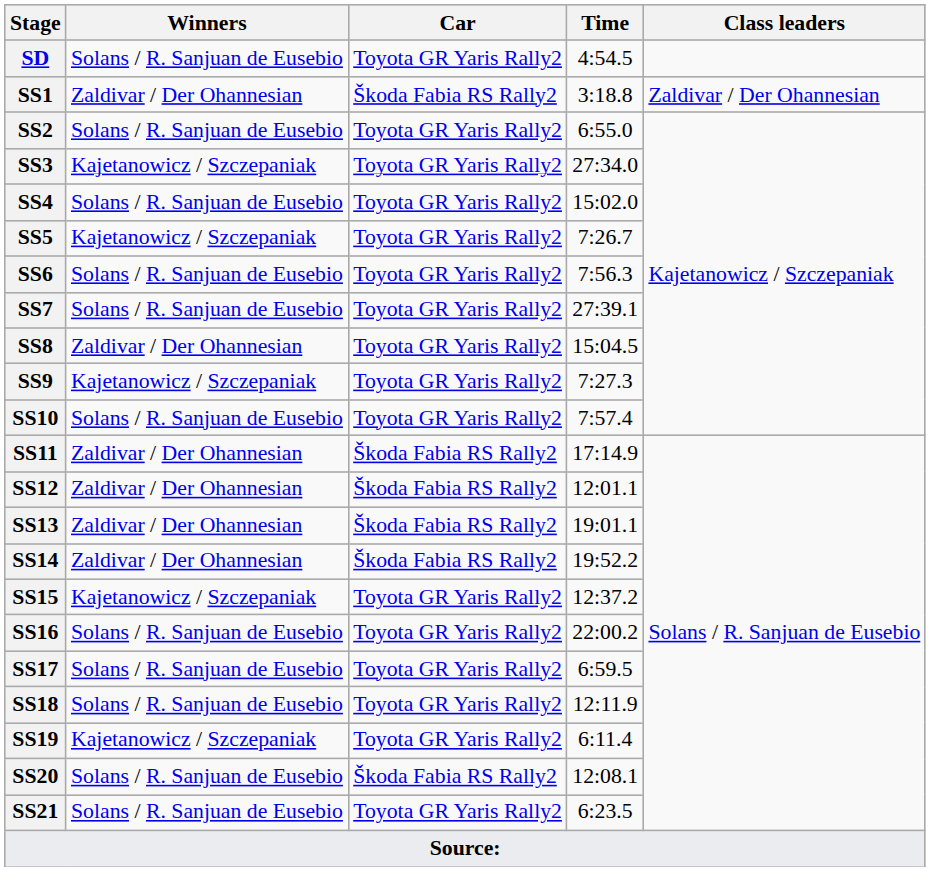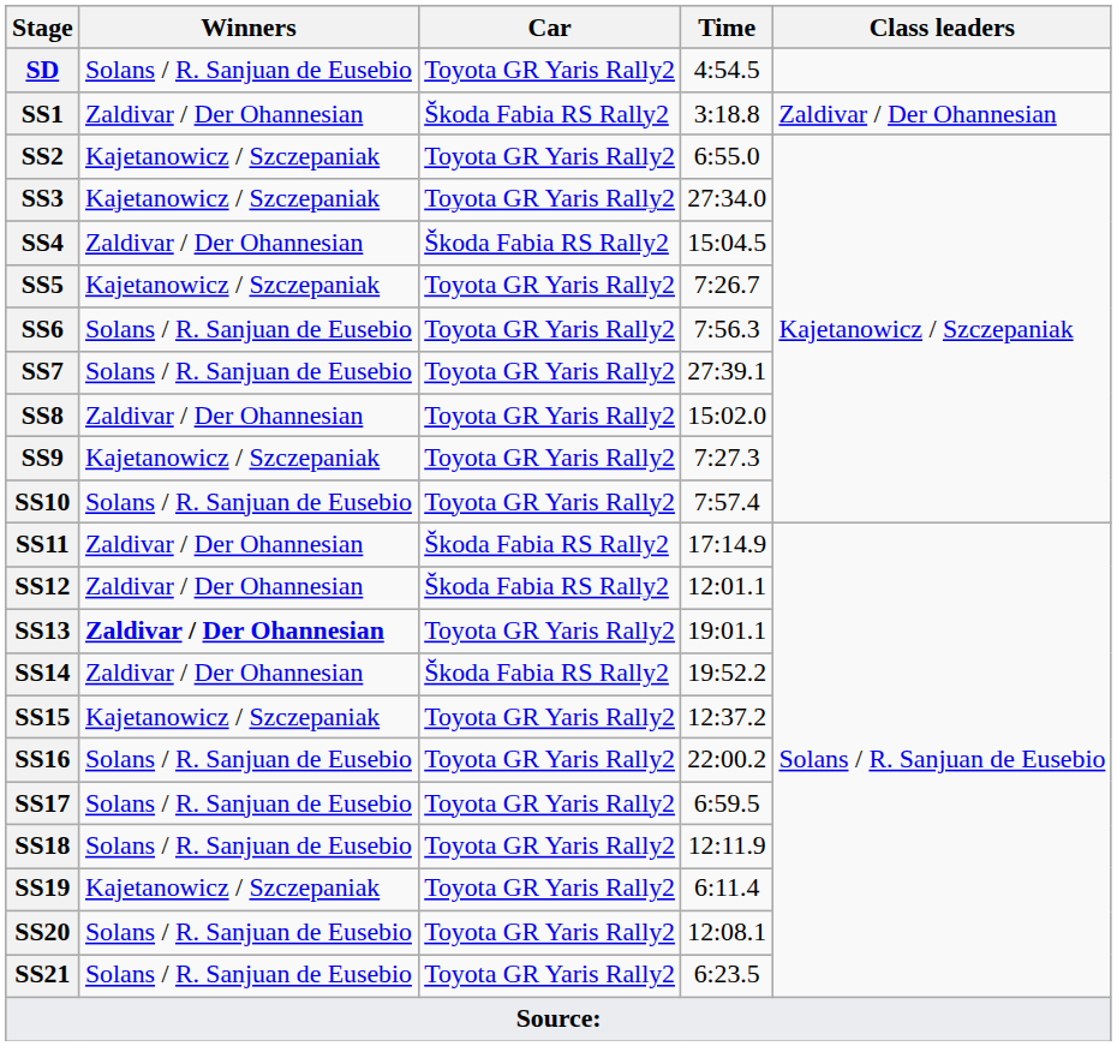 <table class="wikitable" style="font-size:85%">
 <tr>
 <th>Stage</th>
 <th>Winners</th>
 <th>Car</th>
 <th>Time</th>
 <th>Class leaders</th>
 </tr>
 <tr>
 <th><a href='#'>SD</a></th>
 <td><a href='#'>Solans</a> / <a href='#'>R. Sanjuan de Eusebio</a></td>
 <td><a href='#'>Toyota GR Yaris Rally2</a></td>
 <td align="center">4:54.5</td>
 <td></td>
 </tr>
 <tr>
 <th>SS1</th>
 <td><a href='#'>Zaldivar</a> / <a href='#'>Der Ohannesian</a></td>
 <td><a href='#'>Škoda Fabia RS Rally2</a></td>
 <td align="center">3:18.8</td>
 <td><a href='#'>Zaldivar</a> / <a href='#'>Der Ohannesian</a></td>
 </tr>
 <tr>
 <th>SS2</th>
-<td><a href='#'>Solans</a> / <a href='#'>R. Sanjuan de Eusebio</a></td>
+<td><a href='#'>Kajetanowicz</a> / <a href='#'>Szczepaniak</a></td>
 <td><a href='#'>Toyota GR Yaris Rally2</a></td>
 <td align="center">6:55.0</td>
 <td rowspan="9"><a href='#'>Kajetanowicz</a> / <a href='#'>Szczepaniak</a></td>
 </tr>
 <tr>
 <th>SS3</th>
 <td><a href='#'>Kajetanowicz</a> / <a href='#'>Szczepaniak</a></td>
 <td><a href='#'>Toyota GR Yaris Rally2</a></td>
 <td align="center">27:34.0</td>
 </tr>
 <tr>
 <th>SS4</th>
-<td><a href='#'>Solans</a> / <a href='#'>R. Sanjuan de Eusebio</a></td>
-<td><a href='#'>Toyota GR Yaris Rally2</a></td>
-<td align="center">15:02.0</td>
+<td><a href='#'>Zaldivar</a> / <a href='#'>Der Ohannesian</a></td>
+<td><a href='#'>Škoda Fabia RS Rally2</a></td>
+<td align="center">15:04.5</td>
 </tr>
 <tr>
 <th>SS5</th>
 <td><a href='#'>Kajetanowicz</a> / <a href='#'>Szczepaniak</a></td>
 <td><a href='#'>Toyota GR Yaris Rally2</a></td>
 <td align="center">7:26.7</td>
 </tr>
 <tr>
 <th>SS6</th>
 <td><a href='#'>Solans</a> / <a href='#'>R. Sanjuan de Eusebio</a></td>
 <td><a href='#'>Toyota GR Yaris Rally2</a></td>
 <td align="center">7:56.3</td>
 </tr>
 <tr>
 <th>SS7</th>
 <td><a href='#'>Solans</a> / <a href='#'>R. Sanjuan de Eusebio</a></td>
 <td><a href='#'>Toyota GR Yaris Rally2</a></td>
 <td align="center">27:39.1</td>
 </tr>
 <tr>
 <th>SS8</th>
 <td><a href='#'>Zaldivar</a> / <a href='#'>Der Ohannesian</a></td>
 <td><a href='#'>Toyota GR Yaris Rally2</a></td>
-<td align="center">15:04.5</td>
+<td align="center">15:02.0</td>
 </tr>
 <tr>
 <th>SS9</th>
 <td><a href='#'>Kajetanowicz</a> / <a href='#'>Szczepaniak</a></td>
 <td><a href='#'>Toyota GR Yaris Rally2</a></td>
 <td align="center">7:27.3</td>
 </tr>
 <tr>
 <th>SS10</th>
 <td><a href='#'>Solans</a> / <a href='#'>R. Sanjuan de Eusebio</a></td>
 <td><a href='#'>Toyota GR Yaris Rally2</a></td>
 <td align="center">7:57.4</td>
 </tr>
 <tr>
 <th>SS11</th>
 <td><a href='#'>Zaldivar</a> / <a href='#'>Der Ohannesian</a></td>
 <td><a href='#'>Škoda Fabia RS Rally2</a></td>
 <td align="center">17:14.9</td>
 <td rowspan="11"><a href='#'>Solans</a> / <a href='#'>R. Sanjuan de Eusebio</a></td>
 </tr>
 <tr>
 <th>SS12</th>
 <td><a href='#'>Zaldivar</a> / <a href='#'>Der Ohannesian</a></td>
 <td><a href='#'>Škoda Fabia RS Rally2</a></td>
 <td align="center">12:01.1</td>
 </tr>
 <tr>
 <th>SS13</th>
-<td><a href='#'>Zaldivar</a> / <a href='#'>Der Ohannesian</a></td>
-<td><a href='#'>Škoda Fabia RS Rally2</a></td>
+<td><strong><a href='#'>Zaldivar</a> / <a href='#'>Der Ohannesian</a></strong></td>
+<td><a href='#'>Toyota GR Yaris Rally2</a></td>
 <td align="center">19:01.1</td>
 </tr>
 <tr>
 <th>SS14</th>
 <td><a href='#'>Zaldivar</a> / <a href='#'>Der Ohannesian</a></td>
 <td><a href='#'>Škoda Fabia RS Rally2</a></td>
 <td align="center">19:52.2</td>
 </tr>
 <tr>
 <th>SS15</th>
 <td><a href='#'>Kajetanowicz</a> / <a href='#'>Szczepaniak</a></td>
 <td><a href='#'>Toyota GR Yaris Rally2</a></td>
 <td align="center">12:37.2</td>
 </tr>
 <tr>
 <th>SS16</th>
 <td><a href='#'>Solans</a> / <a href='#'>R. Sanjuan de Eusebio</a></td>
 <td><a href='#'>Toyota GR Yaris Rally2</a></td>
 <td align="center">22:00.2</td>
 </tr>
 <tr>
 <th>SS17</th>
 <td><a href='#'>Solans</a> / <a href='#'>R. Sanjuan de Eusebio</a></td>
 <td><a href='#'>Toyota GR Yaris Rally2</a></td>
 <td align="center">6:59.5</td>
 </tr>
 <tr>
 <th>SS18</th>
 <td><a href='#'>Solans</a> / <a href='#'>R. Sanjuan de Eusebio</a></td>
 <td><a href='#'>Toyota GR Yaris Rally2</a></td>
 <td align="center">12:11.9</td>
 </tr>
 <tr>
 <th>SS19</th>
 <td><a href='#'>Kajetanowicz</a> / <a href='#'>Szczepaniak</a></td>
 <td><a href='#'>Toyota GR Yaris Rally2</a></td>
 <td align="center">6:11.4</td>
 </tr>
 <tr>
 <th>SS20</th>
 <td><a href='#'>Solans</a> / <a href='#'>R. Sanjuan de Eusebio</a></td>
-<td><a href='#'>Škoda Fabia RS Rally2</a></td>
+<td><a href='#'>Toyota GR Yaris Rally2</a></td>
 <td align="center">12:08.1</td>
 </tr>
 <tr>
 <th>SS21</th>
 <td><a href='#'>Solans</a> / <a href='#'>R. Sanjuan de Eusebio</a></td>
 <td><a href='#'>Toyota GR Yaris Rally2</a></td>
 <td align="center">6:23.5</td>
 </tr>
 <tr>
 <td style="background-color:#EAECF0; text-align:center" colspan="5"><strong>Source:</strong></td>
 </tr>
 </table>
